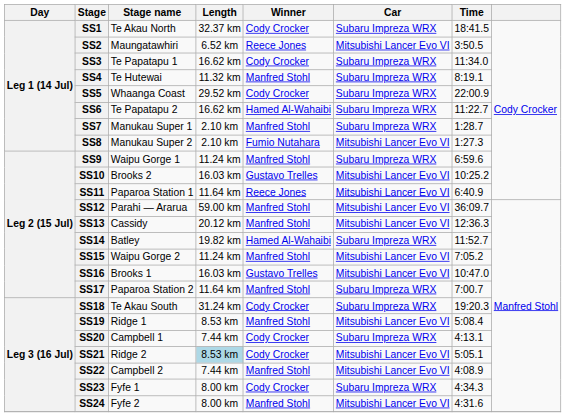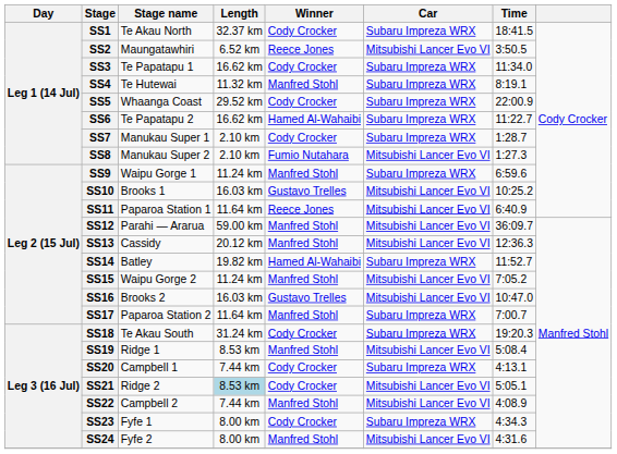 <table class="wikitable" style="font-size: 85%;">
 <tr>
 <th>Day</th>
 <th>Stage</th>
 <th>Stage name</th>
 <th>Length</th>
 <th>Winner</th>
 <th>Car</th>
 <th>Time</th>
 <th></th>
 </tr>
 <tr>
 <th rowspan="8">Leg 1 (14 Jul)</th>
 <th>SS1</th>
 <td>Te Akau North</td>
 <td align="center">32.37 km</td>
 <td> <a href='#'>Cody Crocker</a></td>
 <td><a href='#'>Subaru Impreza WRX</a></td>
 <td>18:41.5</td>
 <td rowspan="11"> <a href='#'>Cody Crocker</a></td>
 </tr>
 <tr>
 <th>SS2</th>
 <td>Maungatawhiri</td>
 <td align="center">6.52 km</td>
 <td> <a href='#'>Reece Jones</a></td>
 <td><a href='#'>Mitsubishi Lancer Evo VI</a></td>
 <td>3:50.5</td>
 </tr>
 <tr>
 <th>SS3</th>
 <td>Te Papatapu 1</td>
 <td align="center">16.62 km</td>
 <td> <a href='#'>Cody Crocker</a></td>
 <td><a href='#'>Subaru Impreza WRX</a></td>
 <td>11:34.0</td>
 </tr>
 <tr>
 <th>SS4</th>
 <td>Te Hutewai</td>
 <td align="center">11.32 km</td>
 <td> <a href='#'>Manfred Stohl</a></td>
 <td><a href='#'>Subaru Impreza WRX</a></td>
 <td>8:19.1</td>
 </tr>
 <tr>
 <th>SS5</th>
 <td>Whaanga Coast</td>
 <td align="center">29.52 km</td>
 <td> <a href='#'>Cody Crocker</a></td>
 <td><a href='#'>Subaru Impreza WRX</a></td>
 <td>22:00.9</td>
 </tr>
 <tr>
 <th>SS6</th>
 <td>Te Papatapu 2</td>
 <td align="center">16.62 km</td>
 <td> <a href='#'>Hamed Al-Wahaibi</a></td>
 <td><a href='#'>Subaru Impreza WRX</a></td>
 <td>11:22.7</td>
 </tr>
 <tr>
 <th>SS7</th>
 <td>Manukau Super 1</td>
 <td align="center">2.10 km</td>
-<td> <a href='#'>Manfred Stohl</a></td>
+<td> <a href='#'>Cody Crocker</a></td>
 <td><a href='#'>Subaru Impreza WRX</a></td>
 <td>1:28.7</td>
 </tr>
 <tr>
 <th>SS8</th>
 <td>Manukau Super 2</td>
 <td align="center">2.10 km</td>
 <td> <a href='#'>Fumio Nutahara</a></td>
 <td><a href='#'>Mitsubishi Lancer Evo VI</a></td>
 <td>1:27.3</td>
 </tr>
 <tr>
 <th rowspan="9">Leg 2 (15 Jul)</th>
 <th>SS9</th>
 <td>Waipu Gorge 1</td>
 <td align="center">11.24 km</td>
 <td> <a href='#'>Manfred Stohl</a></td>
 <td><a href='#'>Subaru Impreza WRX</a></td>
 <td>6:59.6</td>
 </tr>
 <tr>
 <th>SS10</th>
-<td>Brooks 2</td>
+<td>Brooks 1</td>
 <td align="center">16.03 km</td>
 <td> <a href='#'>Gustavo Trelles</a></td>
 <td><a href='#'>Mitsubishi Lancer Evo VI</a></td>
 <td>10:25.2</td>
 </tr>
 <tr>
 <th>SS11</th>
 <td>Paparoa Station 1</td>
 <td align="center">11.64 km</td>
 <td> <a href='#'>Reece Jones</a></td>
 <td><a href='#'>Mitsubishi Lancer Evo VI</a></td>
 <td>6:40.9</td>
 </tr>
 <tr>
 <th>SS12</th>
 <td>Parahi — Ararua</td>
 <td align="center">59.00 km</td>
 <td> <a href='#'>Manfred Stohl</a></td>
 <td><a href='#'>Mitsubishi Lancer Evo VI</a></td>
 <td>36:09.7</td>
 <td rowspan="13"> <a href='#'>Manfred Stohl</a></td>
 </tr>
 <tr>
 <th>SS13</th>
 <td>Cassidy</td>
 <td align="center">20.12 km</td>
 <td> <a href='#'>Manfred Stohl</a></td>
 <td><a href='#'>Mitsubishi Lancer Evo VI</a></td>
 <td>12:36.3</td>
 </tr>
 <tr>
 <th>SS14</th>
 <td>Batley</td>
 <td align="center">19.82 km</td>
 <td> <a href='#'>Hamed Al-Wahaibi</a></td>
 <td><a href='#'>Subaru Impreza WRX</a></td>
 <td>11:52.7</td>
 </tr>
 <tr>
 <th>SS15</th>
 <td>Waipu Gorge 2</td>
 <td align="center">11.24 km</td>
 <td> <a href='#'>Manfred Stohl</a></td>
 <td><a href='#'>Mitsubishi Lancer Evo VI</a></td>
 <td>7:05.2</td>
 </tr>
 <tr>
 <th>SS16</th>
-<td>Brooks 1</td>
+<td>Brooks 2</td>
 <td align="center">16.03 km</td>
 <td> <a href='#'>Gustavo Trelles</a></td>
 <td><a href='#'>Mitsubishi Lancer Evo VI</a></td>
 <td>10:47.0</td>
 </tr>
 <tr>
 <th>SS17</th>
 <td>Paparoa Station 2</td>
 <td align="center">11.64 km</td>
 <td> <a href='#'>Manfred Stohl</a></td>
 <td><a href='#'>Subaru Impreza WRX</a></td>
 <td>7:00.7</td>
 </tr>
 <tr>
 <th rowspan="7">Leg 3 (16 Jul)</th>
 <th>SS18</th>
 <td>Te Akau South</td>
 <td align="center">31.24 km</td>
 <td> <a href='#'>Cody Crocker</a></td>
 <td><a href='#'>Subaru Impreza WRX</a></td>
 <td>19:20.3</td>
 </tr>
 <tr>
 <th>SS19</th>
 <td>Ridge 1</td>
 <td align="center">8.53 km</td>
 <td> <a href='#'>Manfred Stohl</a></td>
 <td><a href='#'>Mitsubishi Lancer Evo VI</a></td>
 <td>5:08.4</td>
 </tr>
 <tr>
 <th>SS20</th>
 <td>Campbell 1</td>
 <td align="center">7.44 km</td>
 <td> <a href='#'>Cody Crocker</a></td>
 <td><a href='#'>Subaru Impreza WRX</a></td>
 <td>4:13.1</td>
 </tr>
 <tr>
 <th>SS21</th>
 <td>Ridge 2</td>
 <td align="center" style="background: lightblue;">8.53 km</td>
 <td> <a href='#'>Cody Crocker</a></td>
 <td><a href='#'>Mitsubishi Lancer Evo VI</a></td>
 <td>5:05.1</td>
 </tr>
 <tr>
 <th>SS22</th>
 <td>Campbell 2</td>
 <td align="center">7.44 km</td>
 <td> <a href='#'>Manfred Stohl</a></td>
 <td><a href='#'>Mitsubishi Lancer Evo VI</a></td>
 <td>4:08.9</td>
 </tr>
 <tr>
 <th>SS23</th>
 <td>Fyfe 1</td>
 <td align="center">8.00 km</td>
 <td> <a href='#'>Cody Crocker</a></td>
 <td><a href='#'>Subaru Impreza WRX</a></td>
 <td>4:34.3</td>
 </tr>
 <tr>
 <th>SS24</th>
 <td>Fyfe 2</td>
 <td align="center">8.00 km</td>
 <td> <a href='#'>Manfred Stohl</a></td>
 <td><a href='#'>Mitsubishi Lancer Evo VI</a></td>
 <td>4:31.6</td>
 </tr>
 <tr>
 </tr>
 </table>
